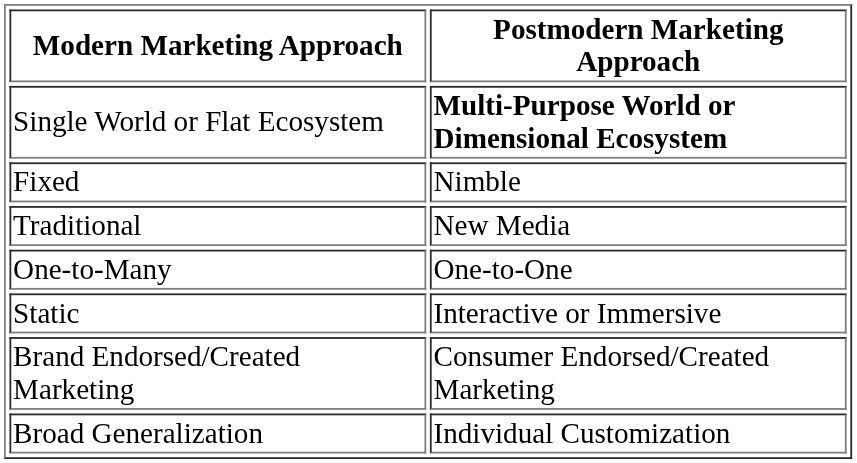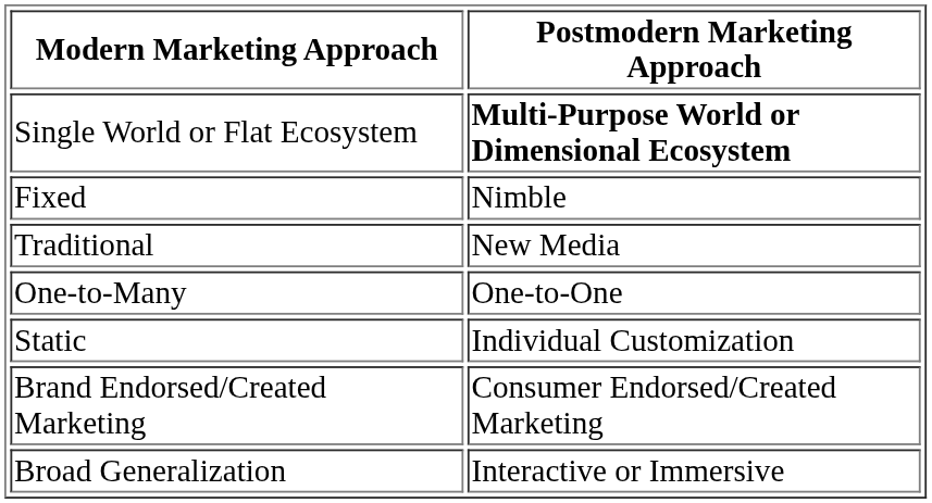 <table border="1" cellpadding="1">
 <tr>
 <th scope="col" width="225">Modern Marketing Approach</th>
 <th scope="col" width="225">Postmodern Marketing Approach</th>
 </tr>
 <tr>
 <td>Single World or Flat Ecosystem</td>
 <td><strong>Multi-Purpose World or Dimensional Ecosystem</strong></td>
 </tr>
 <tr>
 <td>Fixed</td>
 <td>Nimble</td>
 </tr>
 <tr>
 <td>Traditional</td>
 <td>New Media</td>
 </tr>
 <tr>
 <td>One-to-Many</td>
 <td>One-to-One</td>
 </tr>
 <tr>
 <td>Static</td>
-<td>Interactive or Immersive</td>
+<td>Individual Customization</td>
 </tr>
 <tr>
 <td>Brand Endorsed/Created Marketing</td>
 <td>Consumer Endorsed/Created Marketing</td>
 </tr>
 <tr>
 <td>Broad Generalization</td>
-<td>Individual Customization</td>
+<td>Interactive or Immersive</td>
 </tr>
 </table>
